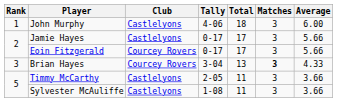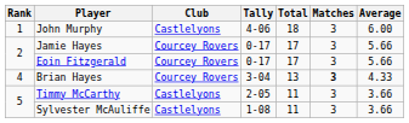 <table class="wikitable">
 <tr>
 <th>Rank</th>
 <th>Player</th>
 <th>Club</th>
 <th>Tally</th>
 <th>Total</th>
 <th>Matches</th>
 <th>Average</th>
 </tr>
 <tr>
 <td rowspan="1" style="text-align:center;">1</td>
 <td>John Murphy</td>
 <td><a href='#'>Castlelyons</a></td>
 <td align=center>4-06</td>
 <td align=center>18</td>
 <td align=center>3</td>
 <td align=center>6.00</td>
 </tr>
 <tr>
 <td rowspan="2" style="text-align:center;">2</td>
 <td>Jamie Hayes</td>
-<td><a href='#'>Castlelyons</a></td>
+<td><a href='#'>Courcey Rovers</a></td>
 <td align=center>0-17</td>
 <td align=center>17</td>
 <td align=center>3</td>
 <td align=center>5.66</td>
 </tr>
 <tr>
 <td><a href='#'>Eoin Fitzgerald</a></td>
 <td><a href='#'>Courcey Rovers</a></td>
 <td align=center>0-17</td>
 <td align=center>17</td>
 <td align=center>3</td>
 <td align=center>5.66</td>
 </tr>
 <tr>
-<td rowspan="1" style="text-align:center;">3</td>
+<td rowspan="1" style="text-align:center;">4</td>
 <td>Brian Hayes</td>
 <td><a href='#'>Courcey Rovers</a></td>
 <td align=center>3-04</td>
 <td align=center>13</td>
 <td align=center><strong>3</strong></td>
 <td align=center>4.33</td>
 </tr>
 <tr>
 <td rowspan="2" style="text-align:center;">5</td>
 <td><a href='#'>Timmy McCarthy</a></td>
 <td><a href='#'>Castlelyons</a></td>
 <td align=center>2-05</td>
 <td align=center>11</td>
 <td align=center>3</td>
 <td align=center>3.66</td>
 </tr>
 <tr>
 <td>Sylvester McAuliffe</td>
 <td><a href='#'>Castlelyons</a></td>
 <td align=center>1-08</td>
 <td align=center>11</td>
 <td align=center>3</td>
 <td align=center>3.66</td>
 </tr>
 </table>
